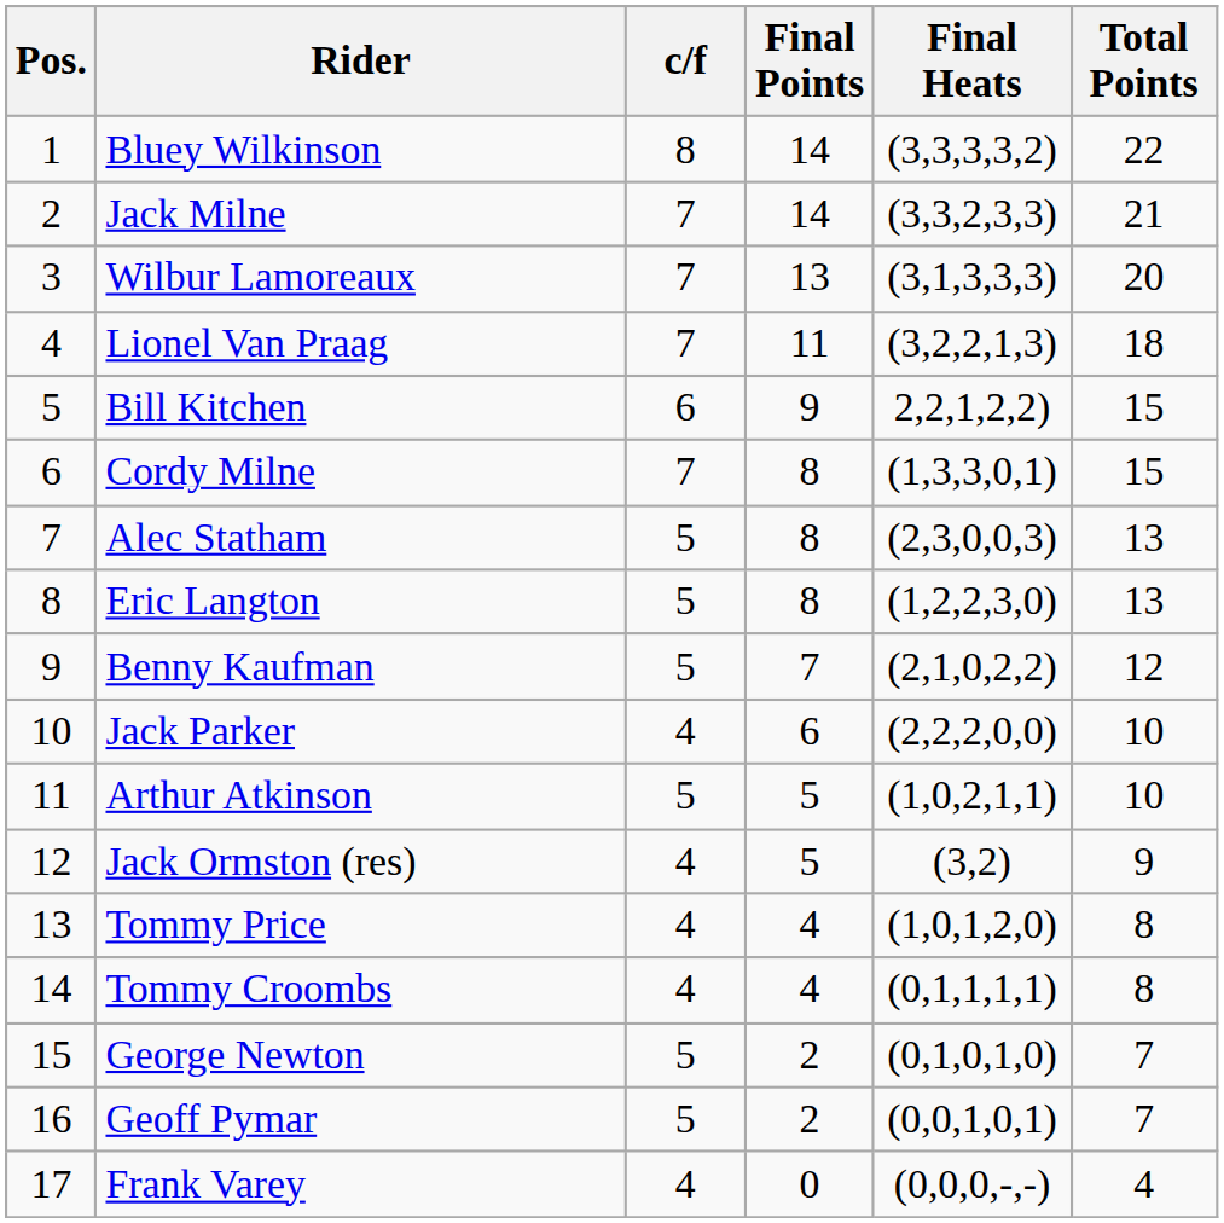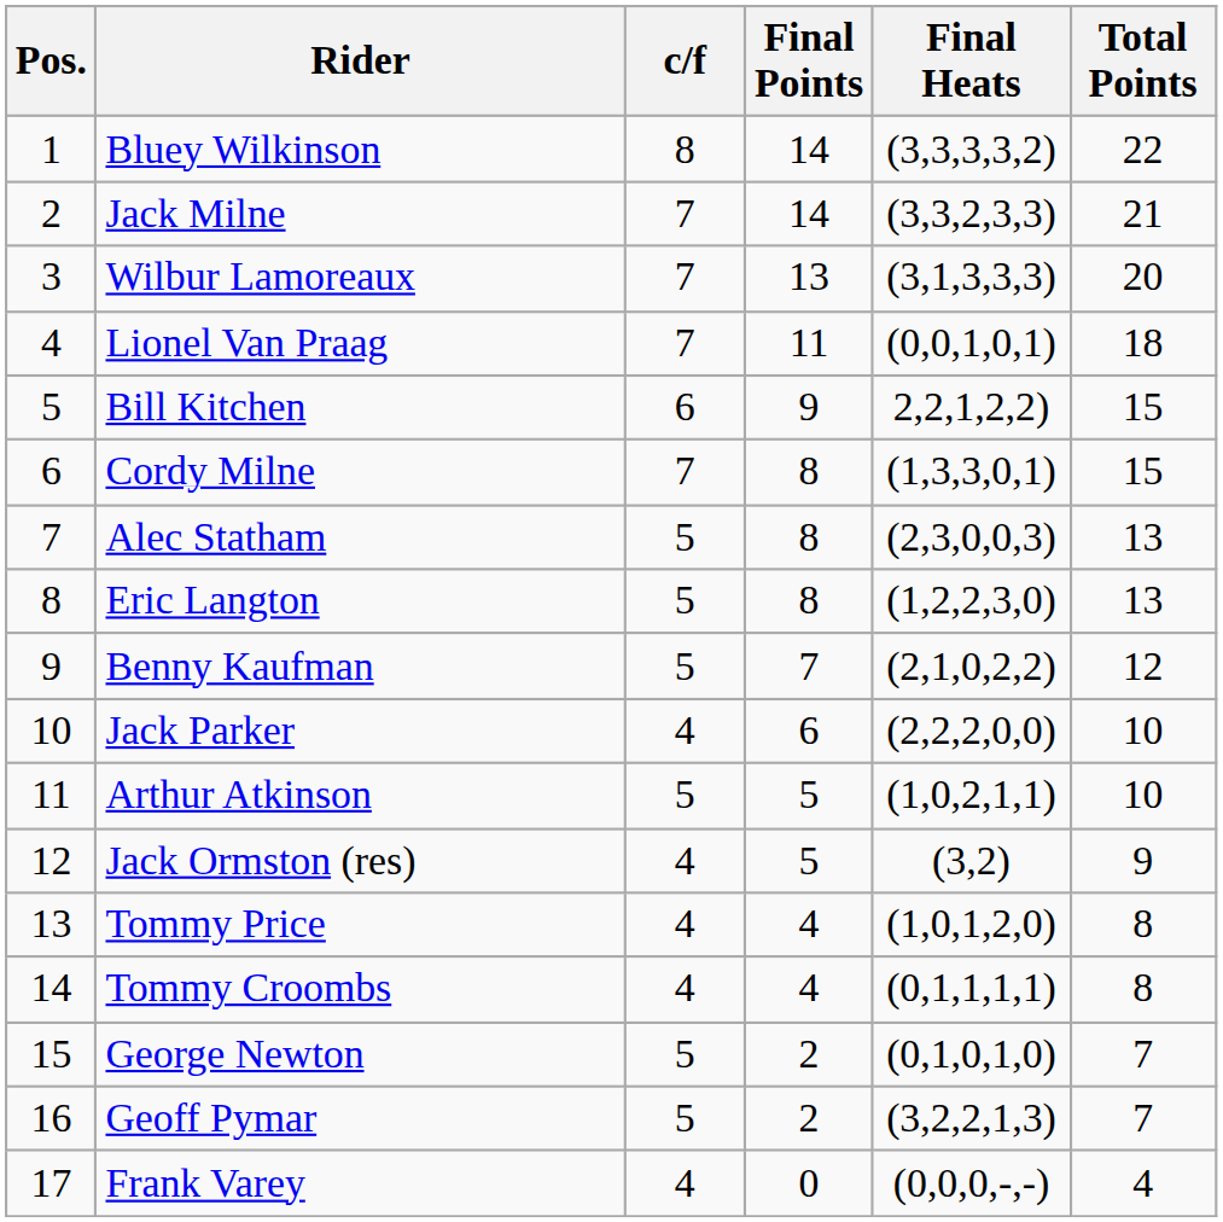 <table class=wikitable>
 <tr>
 <th width=25px>Pos.</th>
 <th width=200px>Rider</th>
 <th width=40px>c/f</th>
 <th width=40px>Final Points</th>
 <th width=70px>Final Heats</th>
 <th width=50px>Total Points</th>
 </tr>
 <tr align=center >
 <td>1</td>
 <td align=left> <a href='#'>Bluey Wilkinson</a></td>
 <td>8</td>
 <td>14</td>
 <td>(3,3,3,3,2)</td>
 <td>22</td>
 </tr>
 <tr align=center >
 <td>2</td>
 <td align=left> <a href='#'>Jack Milne</a></td>
 <td>7</td>
 <td>14</td>
 <td>(3,3,2,3,3)</td>
 <td>21</td>
 </tr>
 <tr align=center >
 <td>3</td>
 <td align=left> <a href='#'>Wilbur Lamoreaux</a></td>
 <td>7</td>
 <td>13</td>
 <td>(3,1,3,3,3)</td>
 <td>20</td>
 </tr>
 <tr align=center>
 <td>4</td>
 <td align=left> <a href='#'>Lionel Van Praag</a></td>
 <td>7</td>
 <td>11</td>
-<td>(3,2,2,1,3)</td>
+<td>(0,0,1,0,1)</td>
 <td>18</td>
 </tr>
 <tr align=center>
 <td>5</td>
 <td align=left> <a href='#'>Bill Kitchen</a></td>
 <td>6</td>
 <td>9</td>
 <td>2,2,1,2,2)</td>
 <td>15</td>
 </tr>
 <tr align=center>
 <td>6</td>
 <td align=left> <a href='#'>Cordy Milne</a></td>
 <td>7</td>
 <td>8</td>
 <td>(1,3,3,0,1)</td>
 <td>15</td>
 </tr>
 <tr align=center>
 <td>7</td>
 <td align=left> <a href='#'>Alec Statham</a></td>
 <td>5</td>
 <td>8</td>
 <td>(2,3,0,0,3)</td>
 <td>13</td>
 </tr>
 <tr align=center>
 <td>8</td>
 <td align=left> <a href='#'>Eric Langton</a></td>
 <td>5</td>
 <td>8</td>
 <td>(1,2,2,3,0)</td>
 <td>13</td>
 </tr>
 <tr align=center>
 <td>9</td>
 <td align=left> <a href='#'>Benny Kaufman</a></td>
 <td>5</td>
 <td>7</td>
 <td>(2,1,0,2,2)</td>
 <td>12</td>
 </tr>
 <tr align=center>
 <td>10</td>
 <td align=left> <a href='#'>Jack Parker</a></td>
 <td>4</td>
 <td>6</td>
 <td>(2,2,2,0,0)</td>
 <td>10</td>
 </tr>
 <tr align=center>
 <td>11</td>
 <td align=left> <a href='#'>Arthur Atkinson</a></td>
 <td>5</td>
 <td>5</td>
 <td>(1,0,2,1,1)</td>
 <td>10</td>
 </tr>
 <tr align=center>
 <td>12</td>
 <td align=left> <a href='#'>Jack Ormston</a> (res)</td>
 <td>4</td>
 <td>5</td>
 <td>(3,2)</td>
 <td>9</td>
 </tr>
 <tr align=center>
 <td>13</td>
 <td align=left> <a href='#'>Tommy Price</a></td>
 <td>4</td>
 <td>4</td>
 <td>(1,0,1,2,0)</td>
 <td>8</td>
 </tr>
 <tr align=center>
 <td>14</td>
 <td align=left> <a href='#'>Tommy Croombs</a></td>
 <td>4</td>
 <td>4</td>
 <td>(0,1,1,1,1)</td>
 <td>8</td>
 </tr>
 <tr align=center>
 <td>15</td>
 <td align=left> <a href='#'>George Newton</a></td>
 <td>5</td>
 <td>2</td>
 <td>(0,1,0,1,0)</td>
 <td>7</td>
 </tr>
 <tr align=center>
 <td>16</td>
 <td align=left> <a href='#'>Geoff Pymar</a></td>
 <td>5</td>
 <td>2</td>
-<td>(0,0,1,0,1)</td>
+<td>(3,2,2,1,3)</td>
 <td>7</td>
 </tr>
 <tr align=center>
 <td>17</td>
 <td align=left> <a href='#'>Frank Varey</a></td>
 <td>4</td>
 <td>0</td>
 <td>(0,0,0,-,-)</td>
 <td>4</td>
 </tr>
 </table>
